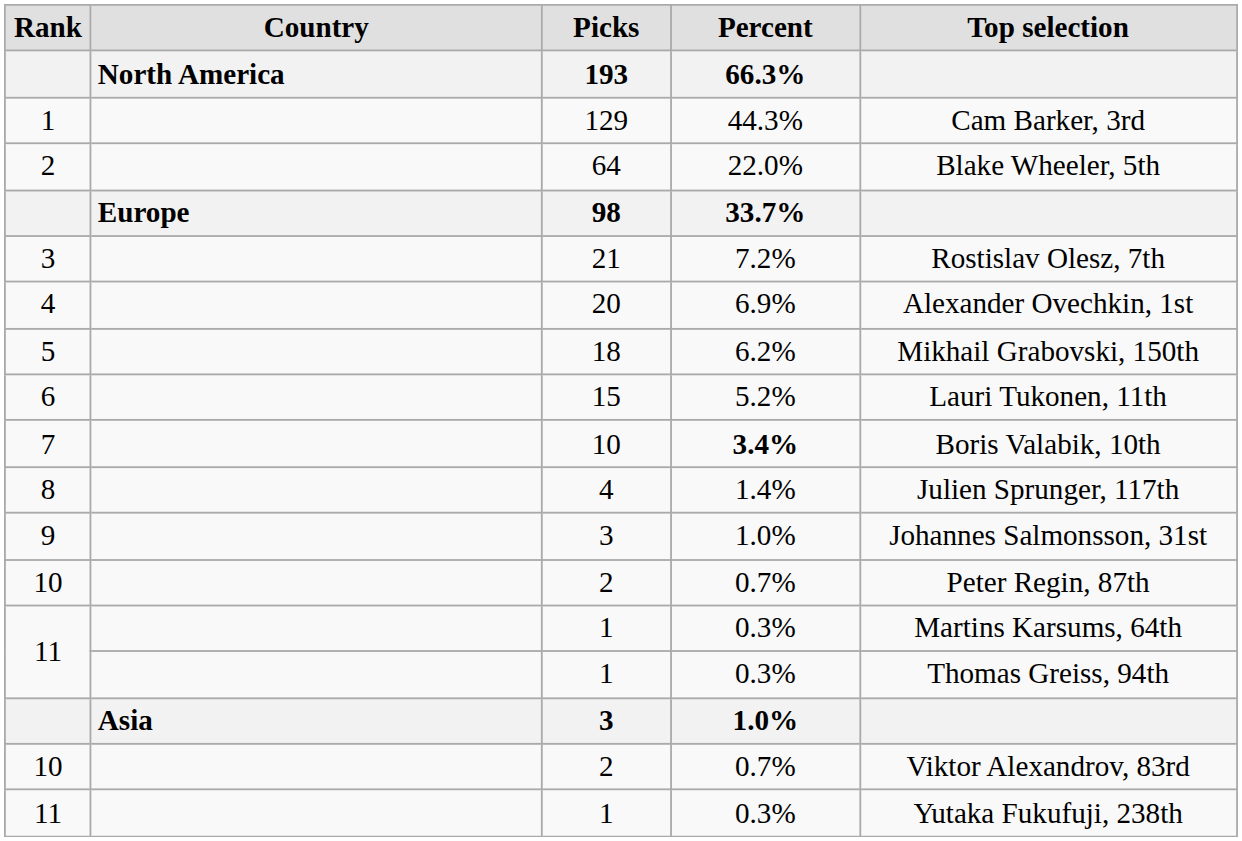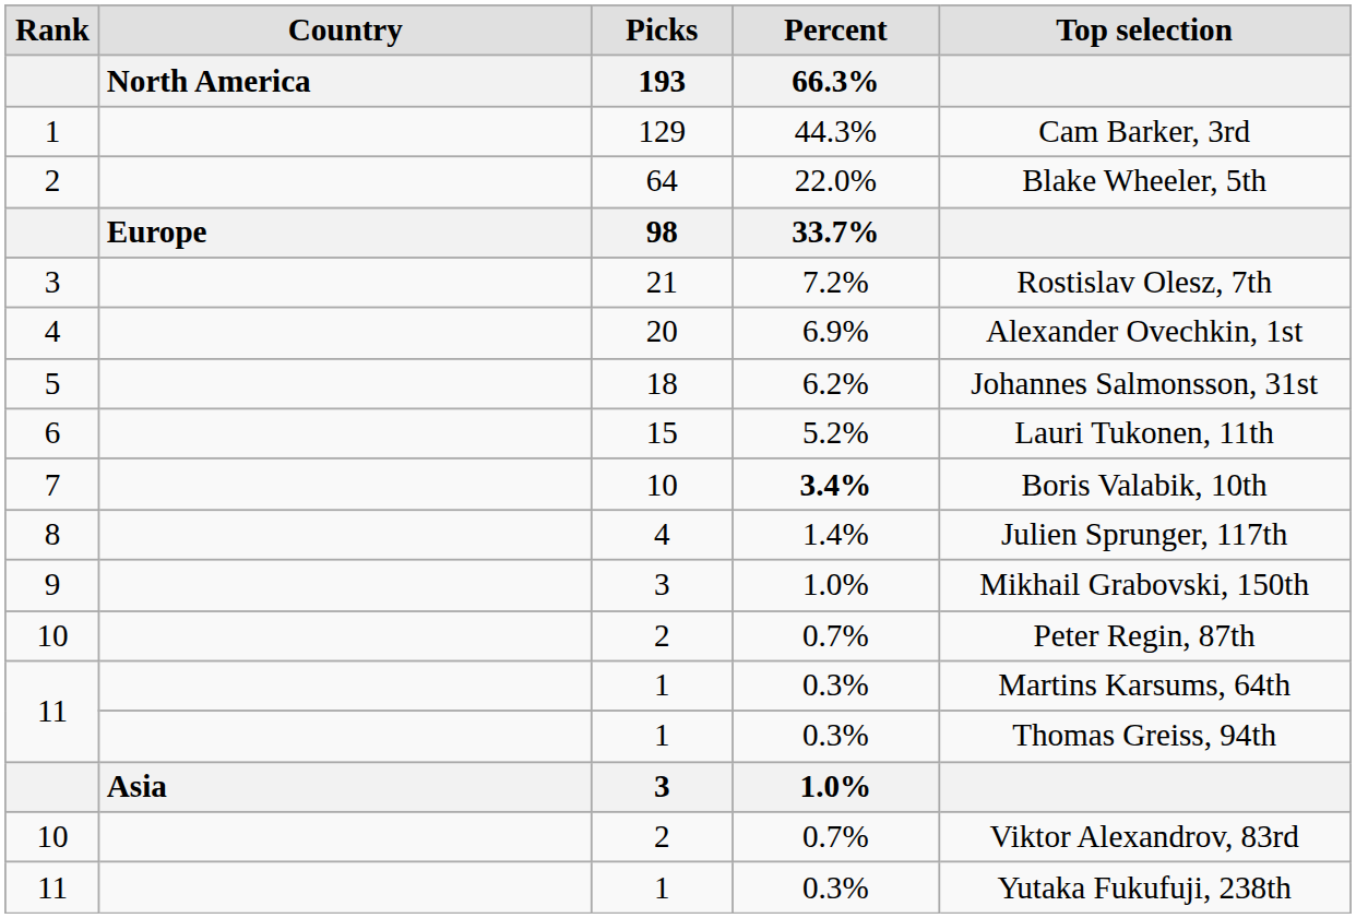 <table class="wikitable" style="text-align: center">
 <tr>
 <th style="background:#e0e0e0; width:2.5em;">Rank</th>
 <th style="background:#e0e0e0; width:15em;">Country</th>
 <th style="background:#e0e0e0; width:4em;">Picks</th>
 <th style="background:#e0e0e0; width:6em;">Percent</th>
 <th style="background:#e0e0e0; width:12.5em;">Top selection</th>
 </tr>
 <tr>
 <th></th>
 <th style="text-align:left;">North America</th>
 <th>193</th>
 <th>66.3%</th>
 <th></th>
 </tr>
 <tr>
 <td>1</td>
 <td style="text-align:left;"></td>
 <td>129</td>
 <td>44.3%</td>
 <td>Cam Barker, 3rd</td>
 </tr>
 <tr>
 <td>2</td>
 <td style="text-align:left;"></td>
 <td>64</td>
 <td>22.0%</td>
 <td>Blake Wheeler, 5th</td>
 </tr>
 <tr>
 <th></th>
 <th style="text-align:left;">Europe</th>
 <th>98</th>
 <th>33.7%</th>
 <th></th>
 </tr>
 <tr>
 <td>3</td>
 <td style="text-align:left;"></td>
 <td>21</td>
 <td>7.2%</td>
 <td>Rostislav Olesz, 7th</td>
 </tr>
 <tr>
 <td>4</td>
 <td style="text-align:left;"></td>
 <td>20</td>
 <td>6.9%</td>
 <td>Alexander Ovechkin, 1st</td>
 </tr>
 <tr>
 <td>5</td>
 <td style="text-align:left;"></td>
 <td>18</td>
 <td>6.2%</td>
-<td>Mikhail Grabovski, 150th</td>
+<td>Johannes Salmonsson, 31st</td>
 </tr>
 <tr>
 <td>6</td>
 <td style="text-align:left;"></td>
 <td>15</td>
 <td>5.2%</td>
 <td>Lauri Tukonen, 11th</td>
 </tr>
 <tr>
 <td>7</td>
 <td style="text-align:left;"></td>
 <td>10</td>
 <td><strong>3.4%</strong></td>
 <td>Boris Valabik, 10th</td>
 </tr>
 <tr>
 <td>8</td>
 <td style="text-align:left;"></td>
 <td>4</td>
 <td>1.4%</td>
 <td>Julien Sprunger, 117th</td>
 </tr>
 <tr>
 <td>9</td>
 <td style="text-align:left;"></td>
 <td>3</td>
 <td>1.0%</td>
-<td>Johannes Salmonsson, 31st</td>
+<td>Mikhail Grabovski, 150th</td>
 </tr>
 <tr>
 <td>10</td>
 <td style="text-align:left;"></td>
 <td>2</td>
 <td>0.7%</td>
 <td>Peter Regin, 87th</td>
 </tr>
 <tr>
 <td rowspan="2">11</td>
 <td style="text-align:left;"></td>
 <td>1</td>
 <td>0.3%</td>
 <td>Martins Karsums, 64th</td>
 </tr>
 <tr>
 <td style="text-align:left;"></td>
 <td>1</td>
 <td>0.3%</td>
 <td>Thomas Greiss, 94th</td>
 </tr>
 <tr>
 <th></th>
 <th style="text-align:left;">Asia</th>
 <th>3</th>
 <th>1.0%</th>
 <th></th>
 </tr>
 <tr>
 <td>10</td>
 <td style="text-align:left;"></td>
 <td>2</td>
 <td>0.7%</td>
 <td>Viktor Alexandrov, 83rd</td>
 </tr>
 <tr>
 <td>11</td>
 <td style="text-align:left;"></td>
 <td>1</td>
 <td>0.3%</td>
 <td>Yutaka Fukufuji, 238th</td>
 </tr>
 </table>
